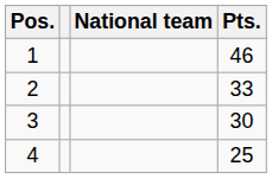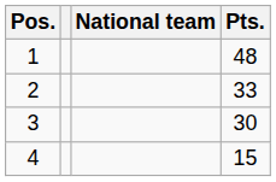 <table class=wikitable>
 <tr>
 <th>Pos.</th>
 <th></th>
 <th>National team</th>
 <th>Pts.</th>
 </tr>
 <tr align=center>
 <td>1</td>
 <td></td>
 <td align=left></td>
-<td>46</td>
+<td>48</td>
 </tr>
 <tr align=center>
 <td>2</td>
 <td></td>
 <td align=left></td>
 <td>33</td>
 </tr>
 <tr align=center>
 <td>3</td>
 <td></td>
 <td align=left></td>
 <td>30</td>
 </tr>
 <tr align=center>
 <td>4</td>
 <td></td>
 <td align=left></td>
-<td>25</td>
+<td>15</td>
 </tr>
 </table>
